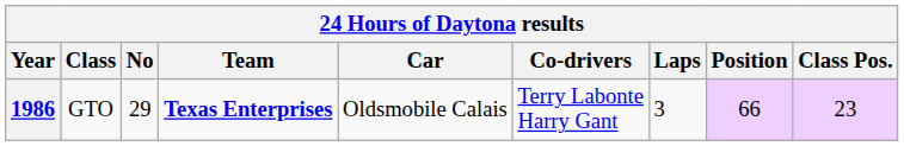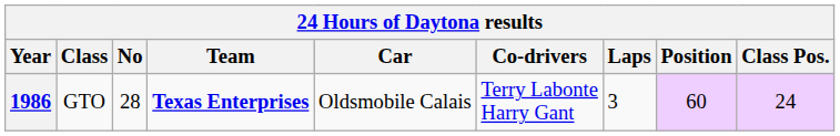 <table class="wikitable" style="font-size:90%">
 <tr>
 <th colspan=45><a href='#'>24 Hours of Daytona</a> results</th>
 </tr>
 <tr style="background:#abbbdd;">
 <th>Year</th>
 <th>Class</th>
 <th>No</th>
 <th>Team</th>
 <th>Car</th>
 <th>Co-drivers</th>
 <th>Laps</th>
 <th>Position</th>
 <th>Class Pos.</th>
 </tr>
 <tr>
 <th><a href='#'>1986</a></th>
 <td align=center>GTO</td>
-<td align=center>29</td>
+<td align=center>28</td>
 <td><strong> <a href='#'>Texas Enterprises</a></strong></td>
 <td>Oldsmobile Calais</td>
 <td> <a href='#'>Terry Labonte</a><br> <a href='#'>Harry Gant</a></td>
 <td>3</td>
-<td style="background:#EFCFFF;" align=center>66 </td>
-<td style="background:#EFCFFF;" align=center>23 </td>
+<td style="background:#EFCFFF;" align=center>60 </td>
+<td style="background:#EFCFFF;" align=center>24 </td>
 </tr>
 </table>
